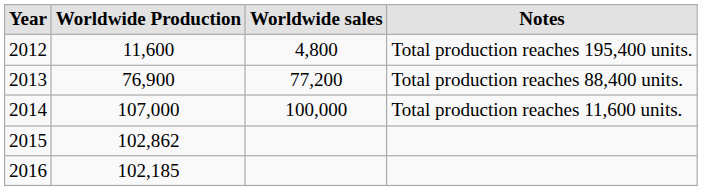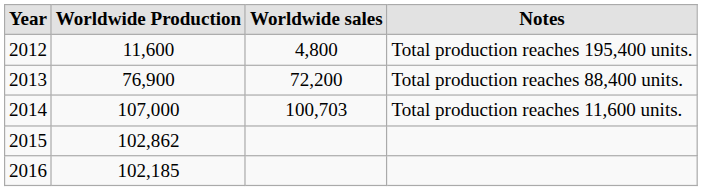 <table class="wikitable" style=";">
 <tr align="center">
 <td style="background:#e2e2e2;"><strong>Year</strong></td>
 <td style="background:#e2e2e2;"><strong>Worldwide Production</strong></td>
 <td style="background:#e2e2e2;"><strong>Worldwide sales</strong></td>
 <td style="background:#e2e2e2;"><strong>Notes</strong></td>
 </tr>
 <tr>
 <td>2012</td>
 <td align="center">11,600</td>
 <td align="center">4,800</td>
 <td>Total production reaches 195,400 units.</td>
 </tr>
 <tr>
 <td>2013</td>
 <td align="center">76,900</td>
-<td align="center">77,200</td>
+<td align="center">72,200</td>
 <td>Total production reaches 88,400 units.</td>
 </tr>
 <tr>
 <td>2014</td>
 <td align="center">107,000</td>
-<td align="center">100,000</td>
+<td align="center">100,703</td>
 <td>Total production reaches 11,600 units.</td>
 </tr>
 <tr>
 <td>2015</td>
 <td align="center">102,862</td>
 <td></td>
 <td></td>
 </tr>
 <tr>
 <td>2016</td>
 <td align="center">102,185</td>
 <td></td>
 <td></td>
 </tr>
 </table>
